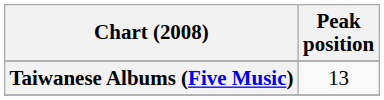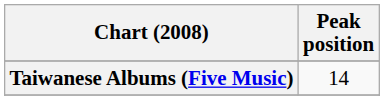 <table class="wikitable sortable plainrowheaders" style="text-align:center">
 <tr>
 <th scope="col">Chart (2008)</th>
 <th scope="col">Peak<br>position</th>
 </tr>
 <tr>
 </tr>
 <tr>
 </tr>
 <tr>
 </tr>
 <tr>
 </tr>
 <tr>
 </tr>
 <tr>
 </tr>
 <tr>
 </tr>
 <tr>
 </tr>
 <tr>
 </tr>
 <tr>
 </tr>
 <tr>
 </tr>
 <tr>
 </tr>
 <tr>
 </tr>
 <tr>
 </tr>
 <tr>
 </tr>
 <tr>
 </tr>
 <tr>
 </tr>
 <tr>
 </tr>
 <tr>
 </tr>
 <tr>
 <th scope="row">Taiwanese Albums (<a href='#'>Five Music</a>)</th>
-<td>13</td>
+<td>14</td>
 </tr>
 <tr>
 </tr>
 <tr>
 </tr>
 <tr>
 </tr>
 <tr>
 </tr>
 </table>
